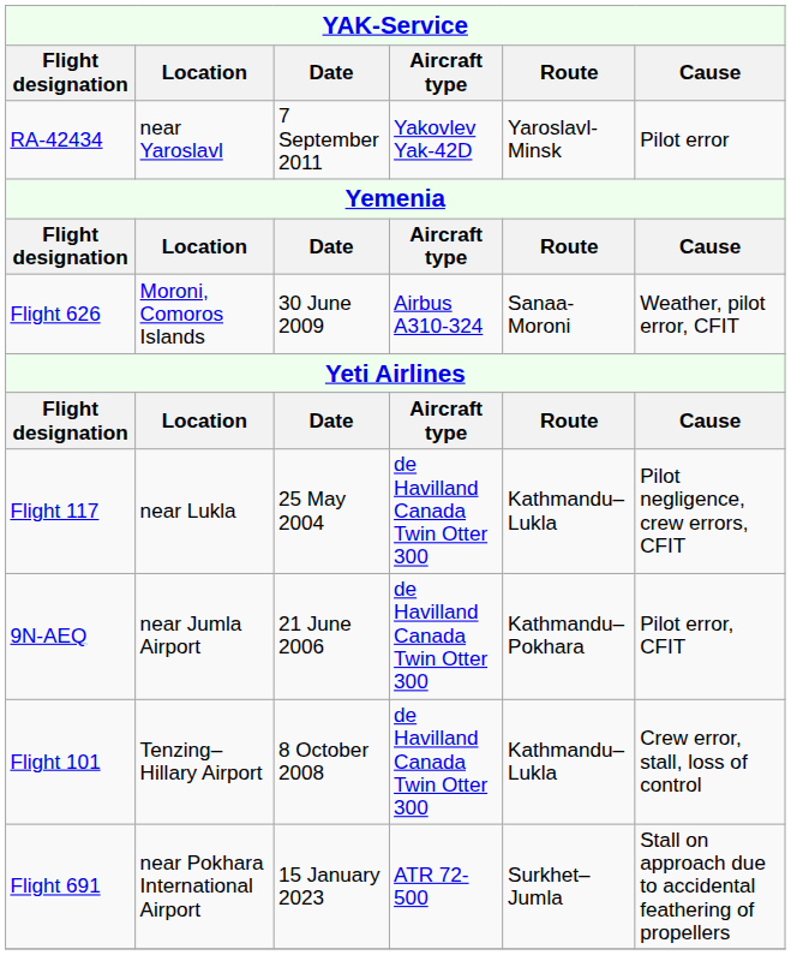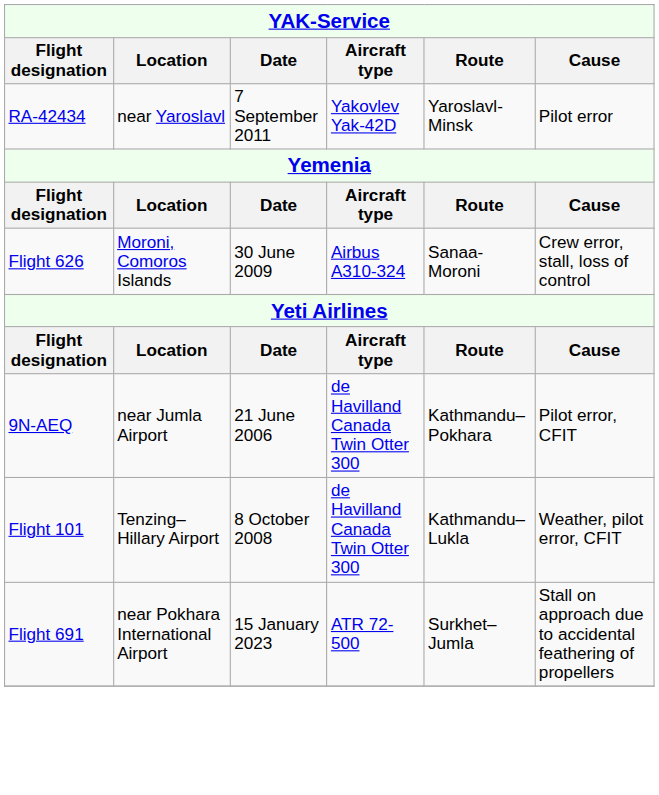 <table class="wikitable">
 <tr>
 <th colspan="6" style="background-color:#efe;font-size:120%;"><a href='#'>YAK-Service</a></th>
 </tr>
 <tr>
 <th>Flight designation</th>
 <th>Location</th>
 <th>Date</th>
 <th>Aircraft type</th>
 <th>Route</th>
 <th>Cause</th>
 </tr>
 <tr>
 <td><a href='#'>RA-42434</a></td>
 <td>near <a href='#'>Yaroslavl</a></td>
 <td>7 September 2011</td>
 <td><a href='#'>Yakovlev Yak-42D</a></td>
 <td>Yaroslavl-Minsk</td>
 <td>Pilot error</td>
 </tr>
 <tr>
 <th colspan="6" style="background-color:#efe;font-size:120%;"><a href='#'>Yemenia</a></th>
 </tr>
 <tr>
 <th>Flight designation</th>
 <th>Location</th>
 <th>Date</th>
 <th>Aircraft type</th>
 <th>Route</th>
 <th>Cause</th>
 </tr>
 <tr>
 <td><a href='#'>Flight 626</a></td>
 <td><a href='#'>Moroni, Comoros</a> Islands</td>
 <td>30 June 2009</td>
 <td><a href='#'>Airbus A310-324</a></td>
 <td>Sanaa-Moroni</td>
-<td>Weather, pilot error, CFIT</td>
+<td>Crew error, stall, loss of control</td>
 </tr>
 <tr>
 <th colspan="6" style="background-color:#efe;font-size:120%;"><a href='#'>Yeti Airlines</a></th>
 </tr>
 <tr>
 <th>Flight designation</th>
 <th>Location</th>
 <th>Date</th>
 <th>Aircraft type</th>
 <th>Route</th>
 <th>Cause</th>
-</tr>
-<tr>
-<td><a href='#'>Flight 117</a></td>
-<td>near Lukla</td>
-<td>25 May 2004</td>
-<td><a href='#'>de Havilland Canada Twin Otter 300</a></td>
-<td>Kathmandu–Lukla</td>
-<td>Pilot negligence, crew errors, CFIT</td>
 </tr>
 <tr>
 <td><a href='#'>9N-AEQ</a></td>
 <td>near Jumla Airport</td>
 <td>21 June 2006</td>
 <td><a href='#'>de Havilland Canada Twin Otter 300</a></td>
 <td>Kathmandu–Pokhara</td>
 <td>Pilot error, CFIT</td>
 </tr>
 <tr>
 <td><a href='#'>Flight 101</a></td>
 <td>Tenzing–Hillary Airport</td>
 <td>8 October 2008</td>
 <td><a href='#'>de Havilland Canada Twin Otter  300</a></td>
 <td>Kathmandu–Lukla</td>
-<td>Crew error, stall, loss of control</td>
+<td>Weather, pilot error, CFIT</td>
 </tr>
 <tr>
 <td><a href='#'>Flight 691</a></td>
 <td>near Pokhara International Airport</td>
 <td>15 January 2023</td>
 <td><a href='#'>ATR 72-500</a></td>
 <td>Surkhet–Jumla</td>
 <td>Stall on approach due to accidental feathering of propellers</td>
 </tr>
 <tr>
 </tr>
 </table>
